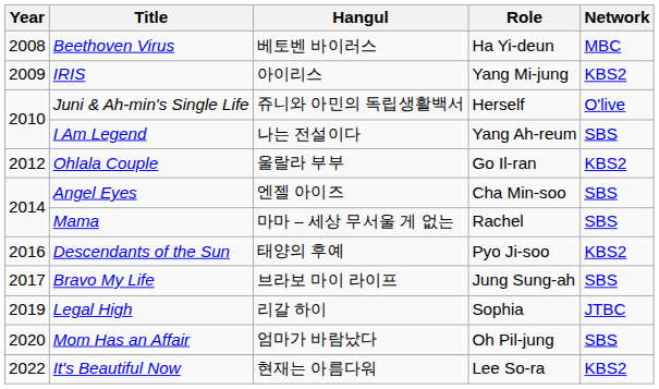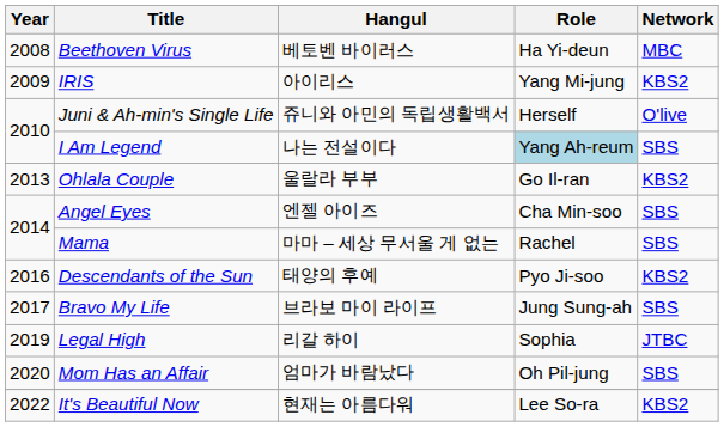 <table class="wikitable">
 <tr>
 <th>Year</th>
 <th>Title</th>
 <th>Hangul</th>
 <th>Role</th>
 <th>Network</th>
 </tr>
 <tr>
 <td>2008</td>
 <td><em><a href='#'>Beethoven Virus</a></em></td>
 <td>베토벤 바이러스</td>
 <td>Ha Yi-deun</td>
 <td><a href='#'>MBC</a></td>
 </tr>
 <tr>
 <td>2009</td>
 <td><em><a href='#'>IRIS</a></em></td>
 <td>아이리스</td>
 <td>Yang Mi-jung</td>
 <td><a href='#'>KBS2</a></td>
 </tr>
 <tr>
 <td rowspan=2>2010</td>
 <td><em>Juni & Ah-min's Single Life</em></td>
 <td>쥬니와 아민의 독립생활백서</td>
 <td>Herself</td>
 <td><a href='#'>O'live</a></td>
 </tr>
 <tr>
 <td><em><a href='#'>I Am Legend</a></em></td>
 <td>나는 전설이다</td>
-<td>Yang Ah-reum</td>
+<td style="background: lightblue;">Yang Ah-reum</td>
 <td><a href='#'>SBS</a></td>
 </tr>
 <tr>
-<td>2012</td>
+<td>2013</td>
 <td><em><a href='#'>Ohlala Couple</a></em></td>
 <td>울랄라 부부</td>
 <td>Go Il-ran</td>
 <td><a href='#'>KBS2</a></td>
 </tr>
 <tr>
 <td rowspan=2>2014</td>
 <td><em><a href='#'>Angel Eyes</a></em></td>
 <td>엔젤 아이즈</td>
 <td>Cha Min-soo</td>
 <td><a href='#'>SBS</a></td>
 </tr>
 <tr>
 <td><em><a href='#'>Mama</a></em></td>
 <td>마마 – 세상 무서울 게 없는</td>
 <td>Rachel</td>
 <td><a href='#'>SBS</a></td>
 </tr>
 <tr>
 <td>2016</td>
 <td><em><a href='#'>Descendants of the Sun</a></em></td>
 <td>태양의 후예</td>
 <td>Pyo Ji-soo</td>
 <td><a href='#'>KBS2</a></td>
 </tr>
 <tr>
 <td>2017</td>
 <td><em><a href='#'>Bravo My Life</a></em></td>
 <td>브라보 마이 라이프</td>
 <td>Jung Sung-ah</td>
 <td><a href='#'>SBS</a></td>
 </tr>
 <tr>
 <td>2019</td>
 <td><em><a href='#'>Legal High</a></em></td>
 <td>리갈 하이</td>
 <td>Sophia</td>
 <td><a href='#'>JTBC</a></td>
 </tr>
 <tr>
 <td>2020</td>
 <td><em><a href='#'>Mom Has an Affair</a></em></td>
 <td>엄마가 바람났다</td>
 <td>Oh Pil-jung</td>
 <td><a href='#'>SBS</a></td>
 </tr>
 <tr>
 </tr>
 <tr>
 <td>2022</td>
 <td><em><a href='#'>It's Beautiful Now</a></em></td>
 <td>현재는 아름다워</td>
 <td>Lee So-ra</td>
 <td><a href='#'>KBS2</a></td>
 </tr>
 </table>
